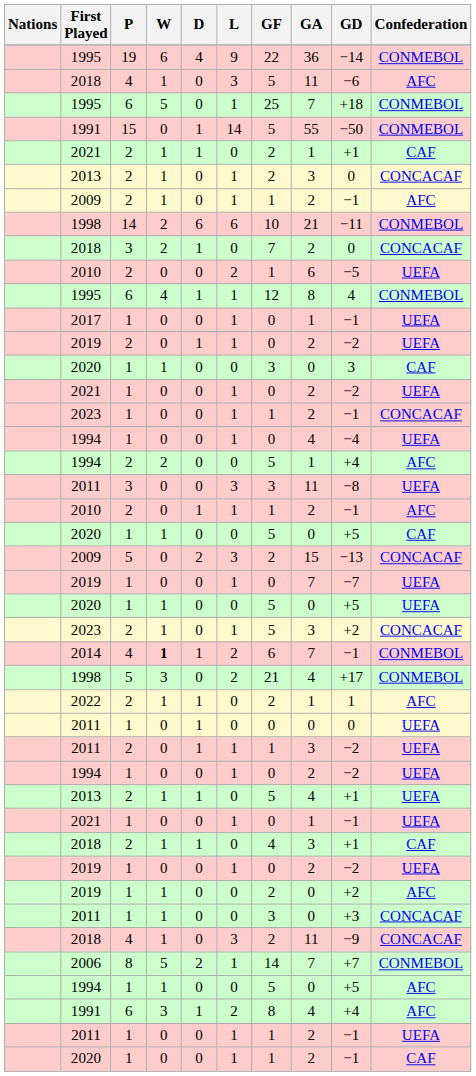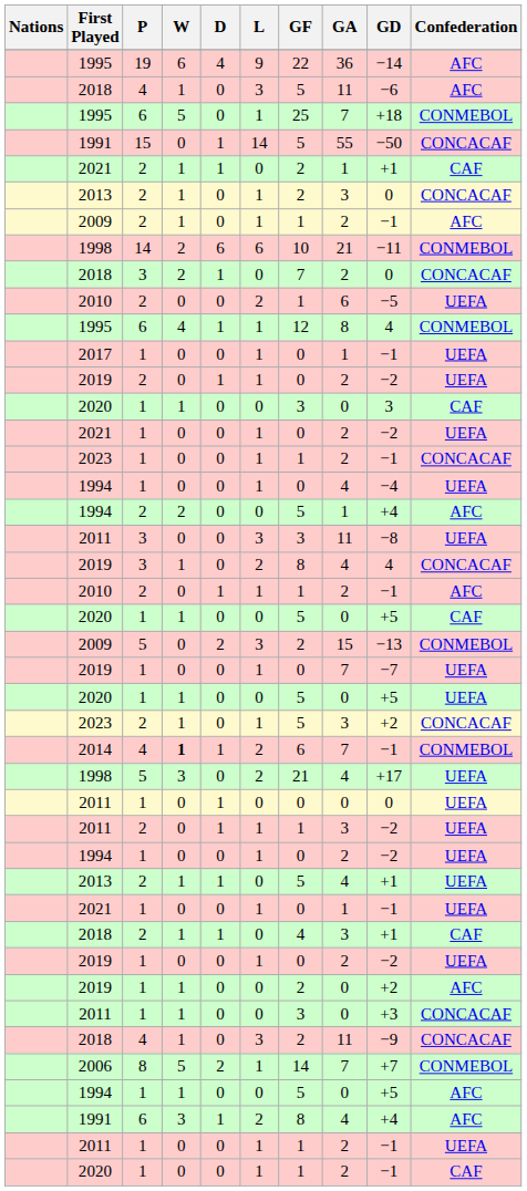 <table class="wikitable sortable" style="text-align:center;">
 <tr>
 <th>Nations</th>
 <th width=40>First Played</th>
 <th width=30>P</th>
 <th width=30>W</th>
 <th width=30>D</th>
 <th width=30>L</th>
 <th width=35>GF</th>
 <th width=35>GA</th>
 <th width=35>GD</th>
 <th>Confederation</th>
 </tr>
 <tr>
 </tr>
 <tr bgcolor=#FFCCCC>
 <td align=left></td>
 <td>1995</td>
 <td>19</td>
 <td>6</td>
 <td>4</td>
 <td>9</td>
 <td>22</td>
 <td>36</td>
 <td>−14</td>
-<td><a href='#'>CONMEBOL</a></td>
+<td><a href='#'>AFC</a></td>
 </tr>
 <tr bgcolor=#FFCCCC>
 <td align=left></td>
 <td>2018</td>
 <td>4</td>
 <td>1</td>
 <td>0</td>
 <td>3</td>
 <td>5</td>
 <td>11</td>
 <td>−6</td>
 <td><a href='#'>AFC</a></td>
 </tr>
 <tr bgcolor=#CCFFCC>
 <td align=left></td>
 <td>1995</td>
 <td>6</td>
 <td>5</td>
 <td>0</td>
 <td>1</td>
 <td>25</td>
 <td>7</td>
 <td>+18</td>
 <td><a href='#'>CONMEBOL</a></td>
 </tr>
 <tr bgcolor=#FFCCCC>
 <td align=left></td>
 <td>1991</td>
 <td>15</td>
 <td>0</td>
 <td>1</td>
 <td>14</td>
 <td>5</td>
 <td>55</td>
 <td>−50</td>
-<td><a href='#'>CONMEBOL</a></td>
+<td><a href='#'>CONCACAF</a></td>
 </tr>
 <tr bgcolor=#CCFFCC>
 <td align=left></td>
 <td>2021</td>
 <td>2</td>
 <td>1</td>
 <td>1</td>
 <td>0</td>
 <td>2</td>
 <td>1</td>
 <td>+1</td>
 <td><a href='#'>CAF</a></td>
 </tr>
 <tr bgcolor=#FFFACD>
 <td align=left></td>
 <td>2013</td>
 <td>2</td>
 <td>1</td>
 <td>0</td>
 <td>1</td>
 <td>2</td>
 <td>3</td>
 <td>0</td>
 <td><a href='#'>CONCACAF</a></td>
 </tr>
 <tr bgcolor=#FFFACD>
 <td align=left></td>
 <td>2009</td>
 <td>2</td>
 <td>1</td>
 <td>0</td>
 <td>1</td>
 <td>1</td>
 <td>2</td>
 <td>−1</td>
 <td><a href='#'>AFC</a></td>
 </tr>
 <tr bgcolor=#FFCCCC>
 <td align=left></td>
 <td>1998</td>
 <td>14</td>
 <td>2</td>
 <td>6</td>
 <td>6</td>
 <td>10</td>
 <td>21</td>
 <td>−11</td>
 <td><a href='#'>CONMEBOL</a></td>
 </tr>
 <tr bgcolor=#CCFFCC>
 <td align=left></td>
 <td>2018</td>
 <td>3</td>
 <td>2</td>
 <td>1</td>
 <td>0</td>
 <td>7</td>
 <td>2</td>
 <td>0</td>
 <td><a href='#'>CONCACAF</a></td>
 </tr>
 <tr bgcolor=#FFCCCC>
 <td align=left></td>
 <td>2010</td>
 <td>2</td>
 <td>0</td>
 <td>0</td>
 <td>2</td>
 <td>1</td>
 <td>6</td>
 <td>−5</td>
 <td><a href='#'>UEFA</a></td>
 </tr>
 <tr bgcolor=#CCFFCC>
 <td align=left></td>
 <td>1995</td>
 <td>6</td>
 <td>4</td>
 <td>1</td>
 <td>1</td>
 <td>12</td>
 <td>8</td>
 <td>4</td>
 <td><a href='#'>CONMEBOL</a></td>
 </tr>
 <tr bgcolor=#FFCCCC>
 <td align=left></td>
 <td>2017</td>
 <td>1</td>
 <td>0</td>
 <td>0</td>
 <td>1</td>
 <td>0</td>
 <td>1</td>
 <td>−1</td>
 <td><a href='#'>UEFA</a></td>
 </tr>
 <tr bgcolor=#FFCCCC>
 <td align=left></td>
 <td>2019</td>
 <td>2</td>
 <td>0</td>
 <td>1</td>
 <td>1</td>
 <td>0</td>
 <td>2</td>
 <td>−2</td>
 <td><a href='#'>UEFA</a></td>
 </tr>
 <tr bgcolor=#CCFFCC>
 <td align=left></td>
 <td>2020</td>
 <td>1</td>
 <td>1</td>
 <td>0</td>
 <td>0</td>
 <td>3</td>
 <td>0</td>
 <td>3</td>
 <td><a href='#'>CAF</a></td>
 </tr>
 <tr bgcolor=#FFCCCC>
 <td align=left></td>
 <td>2021</td>
 <td>1</td>
 <td>0</td>
 <td>0</td>
 <td>1</td>
 <td>0</td>
 <td>2</td>
 <td>−2</td>
 <td><a href='#'>UEFA</a></td>
 </tr>
 <tr bgcolor=#FFCCCC>
 <td align=left></td>
 <td>2023</td>
 <td>1</td>
 <td>0</td>
 <td>0</td>
 <td>1</td>
 <td>1</td>
 <td>2</td>
 <td>−1</td>
 <td><a href='#'>CONCACAF</a></td>
 </tr>
 <tr bgcolor=#FFCCCC>
 <td align=left></td>
 <td>1994</td>
 <td>1</td>
 <td>0</td>
 <td>0</td>
 <td>1</td>
 <td>0</td>
 <td>4</td>
 <td>−4</td>
 <td><a href='#'>UEFA</a></td>
 </tr>
 <tr bgcolor=#CCFFCC>
 <td align=left></td>
 <td>1994</td>
 <td>2</td>
 <td>2</td>
 <td>0</td>
 <td>0</td>
 <td>5</td>
 <td>1</td>
 <td>+4</td>
 <td><a href='#'>AFC</a></td>
 </tr>
 <tr bgcolor=#FFCCCC>
 <td align=left></td>
 <td>2011</td>
 <td>3</td>
 <td>0</td>
 <td>0</td>
 <td>3</td>
 <td>3</td>
 <td>11</td>
 <td>−8</td>
 <td><a href='#'>UEFA</a></td>
 </tr>
 <tr bgcolor=#FFCCCC>
 <td align=left></td>
+<td>2019</td>
+<td>3</td>
+<td>1</td>
+<td>0</td>
+<td>2</td>
+<td>8</td>
+<td>4</td>
+<td>4</td>
+<td><a href='#'>CONCACAF</a></td>
+</tr>
+<tr bgcolor=#FFCCCC>
+<td align=left></td>
 <td>2010</td>
 <td>2</td>
 <td>0</td>
 <td>1</td>
 <td>1</td>
 <td>1</td>
 <td>2</td>
 <td>−1</td>
 <td><a href='#'>AFC</a></td>
 </tr>
 <tr bgcolor=#CCFFCC>
 <td align=left></td>
 <td>2020</td>
 <td>1</td>
 <td>1</td>
 <td>0</td>
 <td>0</td>
 <td>5</td>
 <td>0</td>
 <td>+5</td>
 <td><a href='#'>CAF</a></td>
 </tr>
 <tr bgcolor=#FFCCCC>
 <td align=left></td>
 <td>2009</td>
 <td>5</td>
 <td>0</td>
 <td>2</td>
 <td>3</td>
 <td>2</td>
 <td>15</td>
 <td>−13</td>
-<td><a href='#'>CONCACAF</a></td>
+<td><a href='#'>CONMEBOL</a></td>
 </tr>
 <tr bgcolor=#FFCCCC>
 <td align=left></td>
 <td>2019</td>
 <td>1</td>
 <td>0</td>
 <td>0</td>
 <td>1</td>
 <td>0</td>
 <td>7</td>
 <td>−7</td>
 <td><a href='#'>UEFA</a></td>
 </tr>
 <tr bgcolor=#CCFFCC>
 <td align=left></td>
 <td>2020</td>
 <td>1</td>
 <td>1</td>
 <td>0</td>
 <td>0</td>
 <td>5</td>
 <td>0</td>
 <td>+5</td>
 <td><a href='#'>UEFA</a></td>
 </tr>
 <tr bgcolor=#FFFACD>
 <td align=left></td>
 <td>2023</td>
 <td>2</td>
 <td>1</td>
 <td>0</td>
 <td>1</td>
 <td>5</td>
 <td>3</td>
 <td>+2</td>
 <td><a href='#'>CONCACAF</a></td>
 </tr>
 <tr bgcolor=#FFCCCC>
 <td align=left></td>
 <td>2014</td>
 <td>4</td>
 <td><strong>1</strong></td>
 <td>1</td>
 <td>2</td>
 <td>6</td>
 <td>7</td>
 <td>−1</td>
 <td><a href='#'>CONMEBOL</a></td>
 </tr>
 <tr bgcolor=#CCFFCC>
 <td align=left></td>
 <td>1998</td>
 <td>5</td>
 <td>3</td>
 <td>0</td>
 <td>2</td>
 <td>21</td>
 <td>4</td>
 <td>+17</td>
-<td><a href='#'>CONMEBOL</a></td>
-</tr>
-<tr bgcolor=#FFFACD>
-<td align=left></td>
-<td>2022</td>
-<td>2</td>
-<td>1</td>
-<td>1</td>
-<td>0</td>
-<td>2</td>
-<td>1</td>
-<td>1</td>
-<td><a href='#'>AFC</a></td>
+<td><a href='#'>UEFA</a></td>
 </tr>
 <tr bgcolor=#FFFACD>
 <td align=left></td>
 <td>2011</td>
 <td>1</td>
 <td>0</td>
 <td>1</td>
 <td>0</td>
 <td>0</td>
 <td>0</td>
 <td>0</td>
 <td><a href='#'>UEFA</a></td>
 </tr>
 <tr bgcolor=#FFCCCC>
 <td align=left></td>
 <td>2011</td>
 <td>2</td>
 <td>0</td>
 <td>1</td>
 <td>1</td>
 <td>1</td>
 <td>3</td>
 <td>−2</td>
 <td><a href='#'>UEFA</a></td>
 </tr>
 <tr bgcolor=#FFCCCC>
 <td align=left></td>
 <td>1994</td>
 <td>1</td>
 <td>0</td>
 <td>0</td>
 <td>1</td>
 <td>0</td>
 <td>2</td>
 <td>−2</td>
 <td><a href='#'>UEFA</a></td>
 </tr>
 <tr bgcolor=#CCFFCC>
 <td align=left></td>
 <td>2013</td>
 <td>2</td>
 <td>1</td>
 <td>1</td>
 <td>0</td>
 <td>5</td>
 <td>4</td>
 <td>+1</td>
 <td><a href='#'>UEFA</a></td>
 </tr>
 <tr bgcolor=#FFCCCC>
 <td align=left></td>
 <td>2021</td>
 <td>1</td>
 <td>0</td>
 <td>0</td>
 <td>1</td>
 <td>0</td>
 <td>1</td>
 <td>−1</td>
 <td><a href='#'>UEFA</a></td>
 </tr>
 <tr bgcolor=#CCFFCC>
 <td align=left></td>
 <td>2018</td>
 <td>2</td>
 <td>1</td>
 <td>1</td>
 <td>0</td>
 <td>4</td>
 <td>3</td>
 <td>+1</td>
 <td><a href='#'>CAF</a></td>
 </tr>
 <tr bgcolor=#FFCCCC>
 <td align=left></td>
 <td>2019</td>
 <td>1</td>
 <td>0</td>
 <td>0</td>
 <td>1</td>
 <td>0</td>
 <td>2</td>
 <td>−2</td>
 <td><a href='#'>UEFA</a></td>
 </tr>
 <tr bgcolor=#CCFFCC>
 <td align=left></td>
 <td>2019</td>
 <td>1</td>
 <td>1</td>
 <td>0</td>
 <td>0</td>
 <td>2</td>
 <td>0</td>
 <td>+2</td>
 <td><a href='#'>AFC</a></td>
 </tr>
 <tr bgcolor=#CCFFCC>
 <td align=left></td>
 <td>2011</td>
 <td>1</td>
 <td>1</td>
 <td>0</td>
 <td>0</td>
 <td>3</td>
 <td>0</td>
 <td>+3</td>
 <td><a href='#'>CONCACAF</a></td>
 </tr>
 <tr bgcolor=#FFCCCC>
 <td align=left></td>
 <td>2018</td>
 <td>4</td>
 <td>1</td>
 <td>0</td>
 <td>3</td>
 <td>2</td>
 <td>11</td>
 <td>−9</td>
 <td><a href='#'>CONCACAF</a></td>
 </tr>
 <tr bgcolor=#CCFFCC>
 <td align=left></td>
 <td>2006</td>
 <td>8</td>
 <td>5</td>
 <td>2</td>
 <td>1</td>
 <td>14</td>
 <td>7</td>
 <td>+7</td>
 <td><a href='#'>CONMEBOL</a></td>
 </tr>
 <tr bgcolor=#CCFFCC>
 <td align=left></td>
 <td>1994</td>
 <td>1</td>
 <td>1</td>
 <td>0</td>
 <td>0</td>
 <td>5</td>
 <td>0</td>
 <td>+5</td>
 <td><a href='#'>AFC</a></td>
 </tr>
 <tr bgcolor=#CCFFCC>
 <td align=left></td>
 <td>1991</td>
 <td>6</td>
 <td>3</td>
 <td>1</td>
 <td>2</td>
 <td>8</td>
 <td>4</td>
 <td>+4</td>
 <td><a href='#'>AFC</a></td>
 </tr>
 <tr bgcolor=#FFCCCC>
 <td align=left></td>
 <td>2011</td>
 <td>1</td>
 <td>0</td>
 <td>0</td>
 <td>1</td>
 <td>1</td>
 <td>2</td>
 <td>−1</td>
 <td><a href='#'>UEFA</a></td>
 </tr>
 <tr bgcolor=#FFCCCC>
 <td align=left></td>
 <td>2020</td>
 <td>1</td>
 <td>0</td>
 <td>0</td>
 <td>1</td>
 <td>1</td>
 <td>2</td>
 <td>−1</td>
 <td><a href='#'>CAF</a></td>
 </tr>
 </table>
